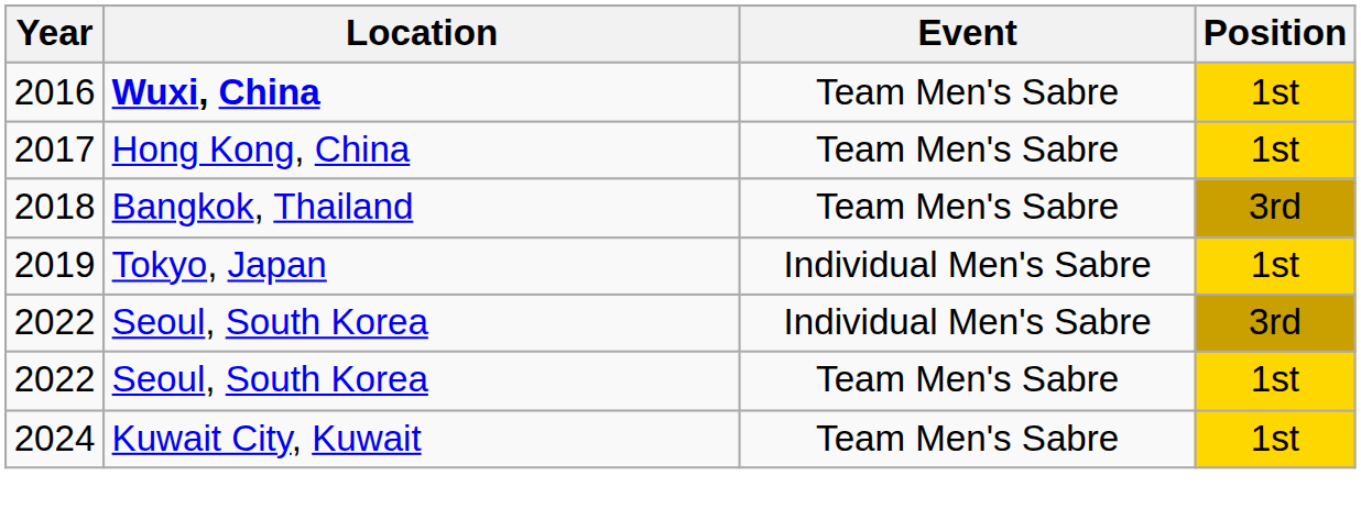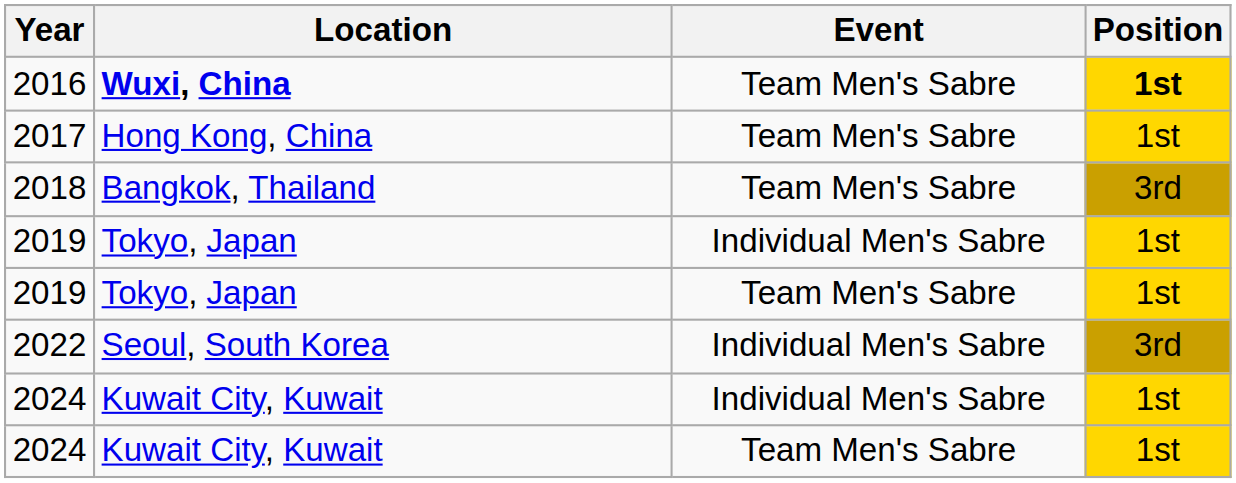 <table class="wikitable" style="text-align:center;">
 <tr>
 <th>Year</th>
 <th style="width:17em">Location</th>
 <th style="width:12em">Event</th>
 <th>Position</th>
 </tr>
 <tr>
 <td>2016</td>
 <td rowspan="1" align="left"><strong> <a href='#'>Wuxi</a>, <a href='#'>China</a></strong></td>
 <td>Team Men's Sabre</td>
-<td bgcolor="gold">1st</td>
+<td bgcolor="gold"><strong>1st</strong></td>
 </tr>
 <tr>
 <td>2017</td>
 <td rowspan="1" align="left"> <a href='#'>Hong Kong</a>, <a href='#'>China</a></td>
 <td>Team Men's Sabre</td>
 <td bgcolor="gold">1st</td>
 </tr>
 <tr>
 <td>2018</td>
 <td rowspan="1" align="left"> <a href='#'>Bangkok</a>, <a href='#'>Thailand</a></td>
 <td>Team Men's Sabre</td>
 <td bgcolor="caramel">3rd</td>
 </tr>
 <tr>
 <td>2019</td>
 <td rowspan="1" align="left"> <a href='#'>Tokyo</a>, <a href='#'>Japan</a></td>
 <td>Individual Men's Sabre</td>
 <td bgcolor="gold">1st</td>
 </tr>
 <tr>
+<td>2019</td>
+<td rowspan="1" align="left"> <a href='#'>Tokyo</a>, <a href='#'>Japan</a></td>
+<td>Team Men's Sabre</td>
+<td bgcolor="gold">1st</td>
+</tr>
+<tr>
 <td>2022</td>
 <td rowspan="1" align="left"> <a href='#'>Seoul</a>, <a href='#'>South Korea</a></td>
 <td>Individual Men's Sabre</td>
 <td bgcolor="caramel">3rd</td>
 </tr>
 <tr>
-<td>2022</td>
-<td rowspan="1" align="left"> <a href='#'>Seoul</a>, <a href='#'>South Korea</a></td>
-<td>Team Men's Sabre</td>
+<td>2024</td>
+<td rowspan="1" align="left"> <a href='#'>Kuwait City</a>, <a href='#'>Kuwait</a></td>
+<td>Individual Men's Sabre</td>
 <td bgcolor="gold">1st</td>
 </tr>
 <tr>
 <td>2024</td>
 <td align="left"> <a href='#'>Kuwait City</a>, <a href='#'>Kuwait</a></td>
 <td>Team Men's Sabre</td>
 <td bgcolor="gold">1st</td>
 </tr>
 </table>
